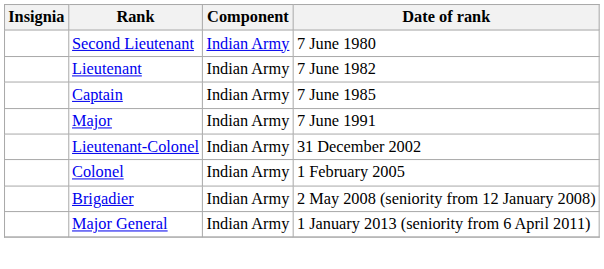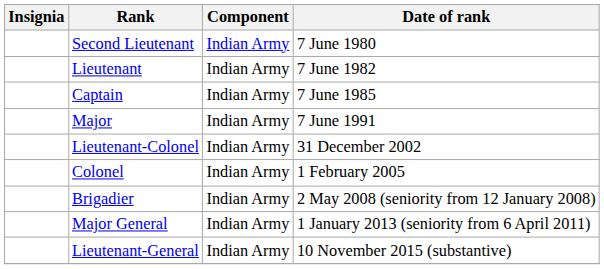 <table class="wikitable" style="background:white">
 <tr>
 <th>Insignia</th>
 <th>Rank</th>
 <th>Component</th>
 <th>Date of rank</th>
 </tr>
 <tr>
 <td align="center"></td>
 <td><a href='#'>Second Lieutenant</a></td>
 <td><a href='#'>Indian Army</a></td>
 <td>7 June 1980</td>
 </tr>
 <tr>
 <td align="center"></td>
 <td><a href='#'>Lieutenant</a></td>
 <td>Indian Army</td>
 <td>7 June 1982</td>
 </tr>
 <tr>
 <td align="center"></td>
 <td><a href='#'>Captain</a></td>
 <td>Indian Army</td>
 <td>7 June 1985</td>
 </tr>
 <tr>
 <td align="center"></td>
 <td><a href='#'>Major</a></td>
 <td>Indian Army</td>
 <td>7 June 1991</td>
 </tr>
 <tr>
 <td align="center"></td>
 <td><a href='#'>Lieutenant-Colonel</a></td>
 <td>Indian Army</td>
 <td>31 December 2002</td>
 </tr>
 <tr>
 <td align="center"></td>
 <td><a href='#'>Colonel</a></td>
 <td>Indian Army</td>
 <td>1 February 2005</td>
 </tr>
 <tr>
 <td align="center"></td>
 <td><a href='#'>Brigadier</a></td>
 <td>Indian Army</td>
 <td>2 May 2008 (seniority from 12 January 2008)</td>
 </tr>
 <tr>
 <td align="center"></td>
 <td><a href='#'>Major General</a></td>
 <td>Indian Army</td>
 <td>1 January 2013 (seniority from 6 April 2011)</td>
 </tr>
 <tr>
+<td align="center"></td>
+<td><a href='#'>Lieutenant-General</a></td>
+<td>Indian Army</td>
+<td>10 November 2015 (substantive)</td>
+</tr>
+<tr>
 </tr>
 </table>
